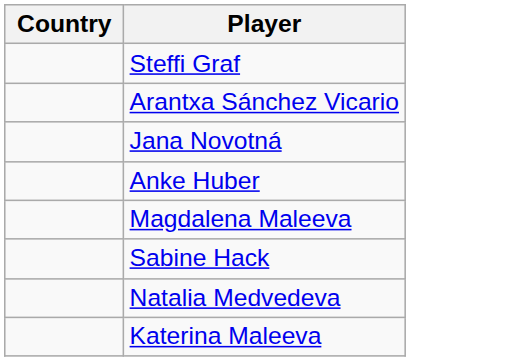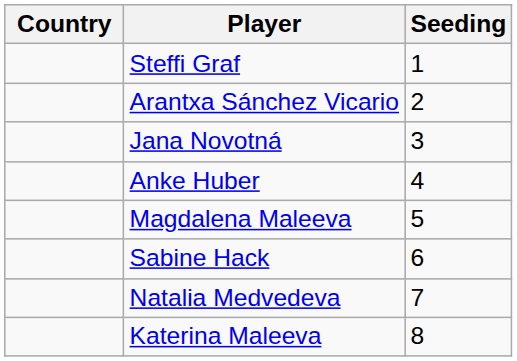 <table class="sortable wikitable">
 <tr>
 <th width="70">Country</th>
 <th width="175">Player</th>
+<th>Seeding</th>
 </tr>
 <tr>
 <td></td>
 <td><a href='#'>Steffi Graf</a></td>
+<td>1</td>
 </tr>
 <tr>
 <td></td>
 <td><a href='#'>Arantxa Sánchez Vicario</a></td>
+<td>2</td>
 </tr>
 <tr>
 <td></td>
 <td><a href='#'>Jana Novotná</a></td>
+<td>3</td>
 </tr>
 <tr>
 <td></td>
 <td><a href='#'>Anke Huber</a></td>
+<td>4</td>
 </tr>
 <tr>
 <td></td>
 <td><a href='#'>Magdalena Maleeva</a></td>
+<td>5</td>
 </tr>
 <tr>
 <td></td>
 <td><a href='#'>Sabine Hack</a></td>
+<td>6</td>
 </tr>
 <tr>
 <td></td>
 <td><a href='#'>Natalia Medvedeva</a></td>
+<td>7</td>
 </tr>
 <tr>
 <td></td>
 <td><a href='#'>Katerina Maleeva</a></td>
+<td>8</td>
 </tr>
 </table>
